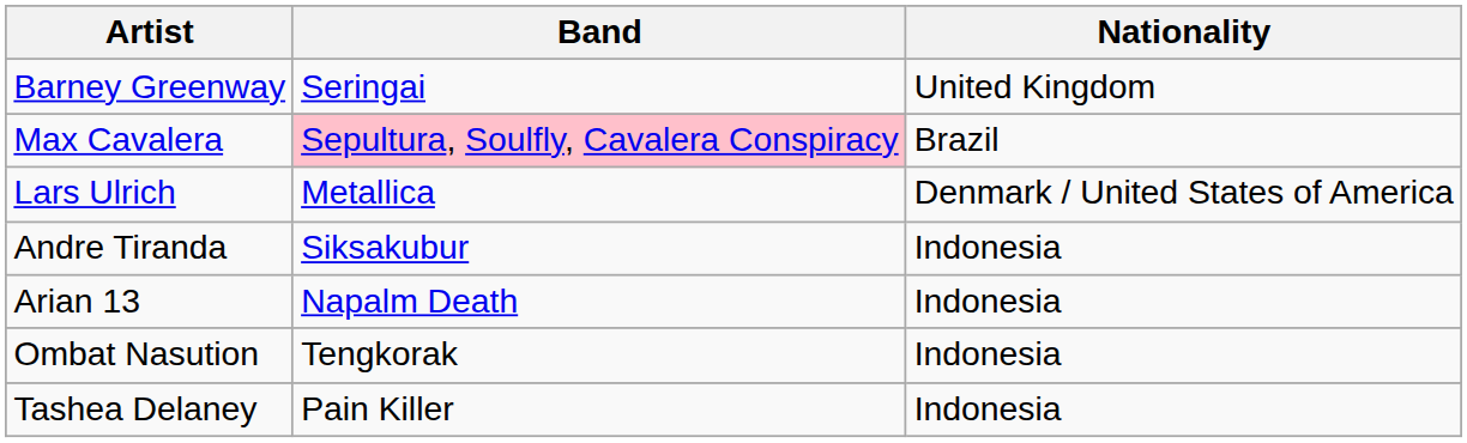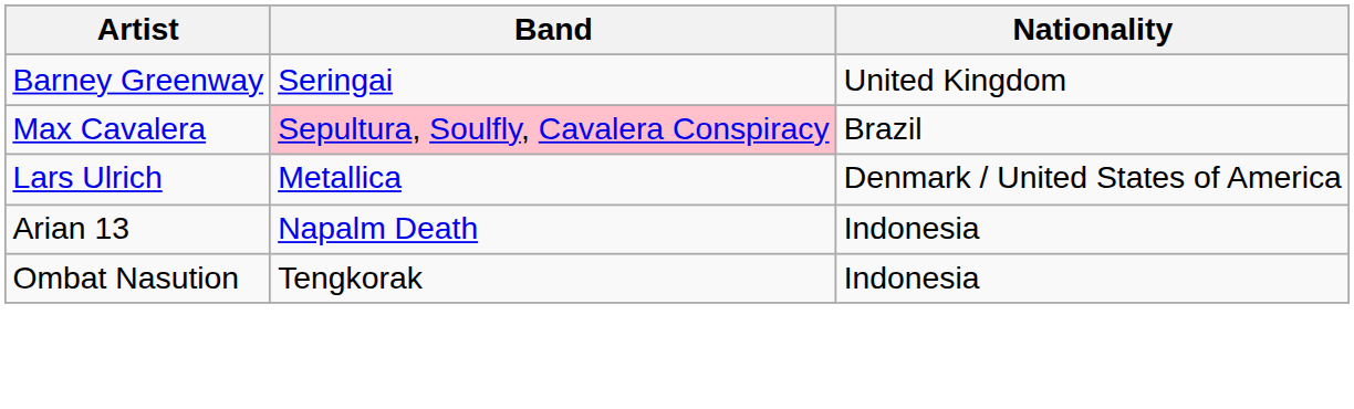 <table class="wikitable">
 <tr>
 <th>Artist</th>
 <th>Band</th>
 <th>Nationality</th>
 </tr>
 <tr>
 <td><a href='#'>Barney Greenway</a></td>
 <td><a href='#'>Seringai</a></td>
 <td>United Kingdom</td>
 </tr>
 <tr>
 <td><a href='#'>Max Cavalera</a></td>
 <td style="background: pink;"><a href='#'>Sepultura</a>, <a href='#'>Soulfly</a>, <a href='#'>Cavalera Conspiracy</a></td>
 <td>Brazil</td>
 </tr>
 <tr>
 <td><a href='#'>Lars Ulrich</a></td>
 <td><a href='#'>Metallica</a></td>
 <td>Denmark / United States of America</td>
 </tr>
 <tr>
-<td>Andre Tiranda</td>
-<td><a href='#'>Siksakubur</a></td>
-<td>Indonesia</td>
-</tr>
-<tr>
 <td>Arian 13</td>
 <td><a href='#'>Napalm Death</a></td>
 <td>Indonesia</td>
 </tr>
 <tr>
 <td>Ombat Nasution</td>
 <td>Tengkorak</td>
 <td>Indonesia</td>
 </tr>
-<tr>
-<td>Tashea Delaney</td>
-<td>Pain Killer</td>
-<td>Indonesia</td>
-</tr>
 </table>
